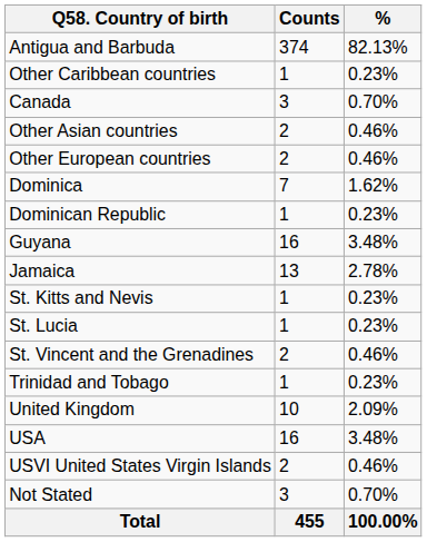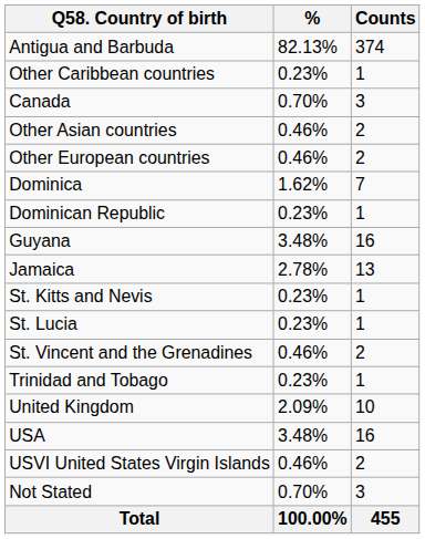 <table class="wikitable sortable">
 <tr>
 <th>Q58. Country of birth</th>
+<th>%</th>
 <th>Counts</th>
-<th>%</th>
 </tr>
 <tr>
 <td>Antigua and Barbuda</td>
+<td>82.13%</td>
 <td>374</td>
-<td>82.13%</td>
 </tr>
 <tr>
 <td>Other Caribbean countries</td>
+<td>0.23%</td>
 <td>1</td>
-<td>0.23%</td>
 </tr>
 <tr>
 <td>Canada</td>
+<td>0.70%</td>
 <td>3</td>
-<td>0.70%</td>
 </tr>
 <tr>
 <td>Other Asian countries</td>
+<td>0.46%</td>
 <td>2</td>
-<td>0.46%</td>
 </tr>
 <tr>
 <td>Other European countries</td>
+<td>0.46%</td>
 <td>2</td>
-<td>0.46%</td>
 </tr>
 <tr>
 <td>Dominica</td>
+<td>1.62%</td>
 <td>7</td>
-<td>1.62%</td>
 </tr>
 <tr>
 <td>Dominican Republic</td>
+<td>0.23%</td>
 <td>1</td>
-<td>0.23%</td>
 </tr>
 <tr>
 <td>Guyana</td>
+<td>3.48%</td>
 <td>16</td>
-<td>3.48%</td>
 </tr>
 <tr>
 <td>Jamaica</td>
+<td>2.78%</td>
 <td>13</td>
-<td>2.78%</td>
 </tr>
 <tr>
 <td>St. Kitts and Nevis</td>
+<td>0.23%</td>
 <td>1</td>
-<td>0.23%</td>
 </tr>
 <tr>
 <td>St. Lucia</td>
+<td>0.23%</td>
 <td>1</td>
-<td>0.23%</td>
 </tr>
 <tr>
 <td>St. Vincent and the Grenadines</td>
+<td>0.46%</td>
 <td>2</td>
-<td>0.46%</td>
 </tr>
 <tr>
 <td>Trinidad and Tobago</td>
+<td>0.23%</td>
 <td>1</td>
-<td>0.23%</td>
 </tr>
 <tr>
 <td>United Kingdom</td>
+<td>2.09%</td>
 <td>10</td>
-<td>2.09%</td>
 </tr>
 <tr>
 <td>USA</td>
+<td>3.48%</td>
 <td>16</td>
-<td>3.48%</td>
 </tr>
 <tr>
 <td>USVI United States Virgin Islands</td>
+<td>0.46%</td>
 <td>2</td>
-<td>0.46%</td>
 </tr>
 <tr>
 <td>Not Stated</td>
+<td>0.70%</td>
 <td>3</td>
-<td>0.70%</td>
 </tr>
 <tr>
 <th>Total</th>
+<th>100.00%</th>
 <th>455</th>
-<th>100.00%</th>
 </tr>
 </table>
